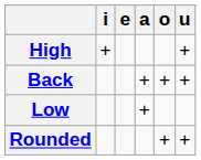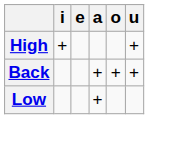 <table class="wikitable" style="text-align:center">
 <tr>
 <th></th>
 <th><strong>i</strong></th>
 <th><strong>e</strong></th>
 <th><strong>a</strong></th>
 <th><strong>o</strong></th>
 <th><strong>u</strong></th>
 </tr>
 <tr>
 <th><a href='#'>High</a></th>
 <td>+</td>
 <td></td>
 <td></td>
 <td></td>
 <td>+</td>
 </tr>
 <tr>
 <th><a href='#'>Back</a></th>
 <td></td>
 <td></td>
 <td>+</td>
 <td>+</td>
 <td>+</td>
 </tr>
 <tr>
 <th><a href='#'>Low</a></th>
 <td></td>
 <td></td>
 <td>+</td>
 <td></td>
 <td></td>
 </tr>
-<tr>
-<th><a href='#'>Rounded</a></th>
-<td></td>
-<td></td>
-<td></td>
-<td>+</td>
-<td>+</td>
-</tr>
 </table>
